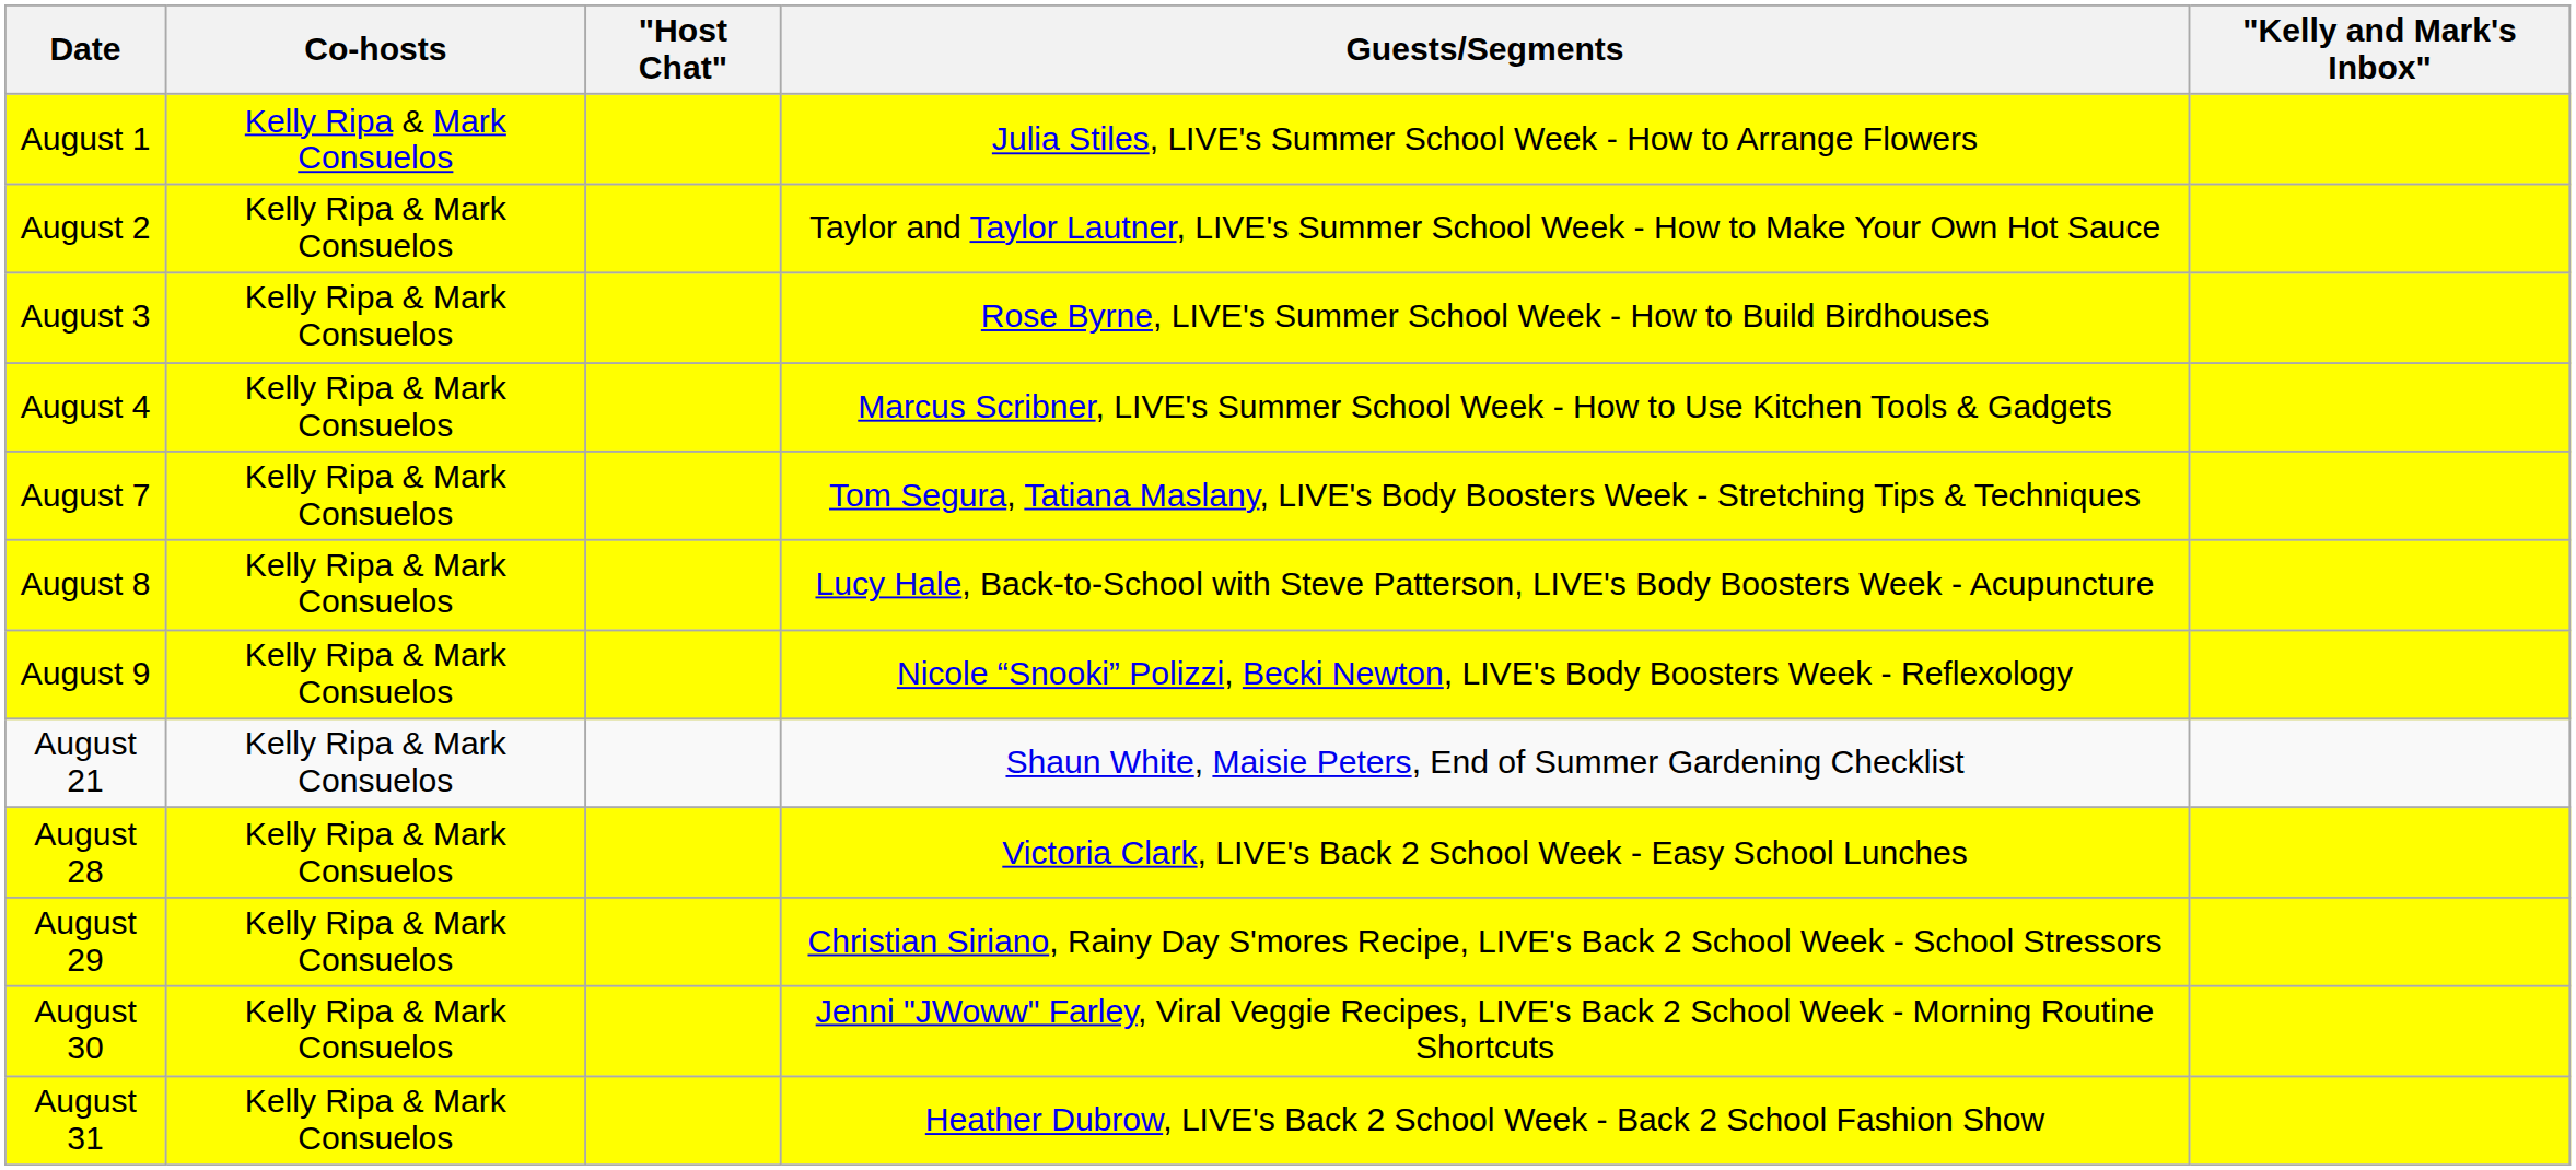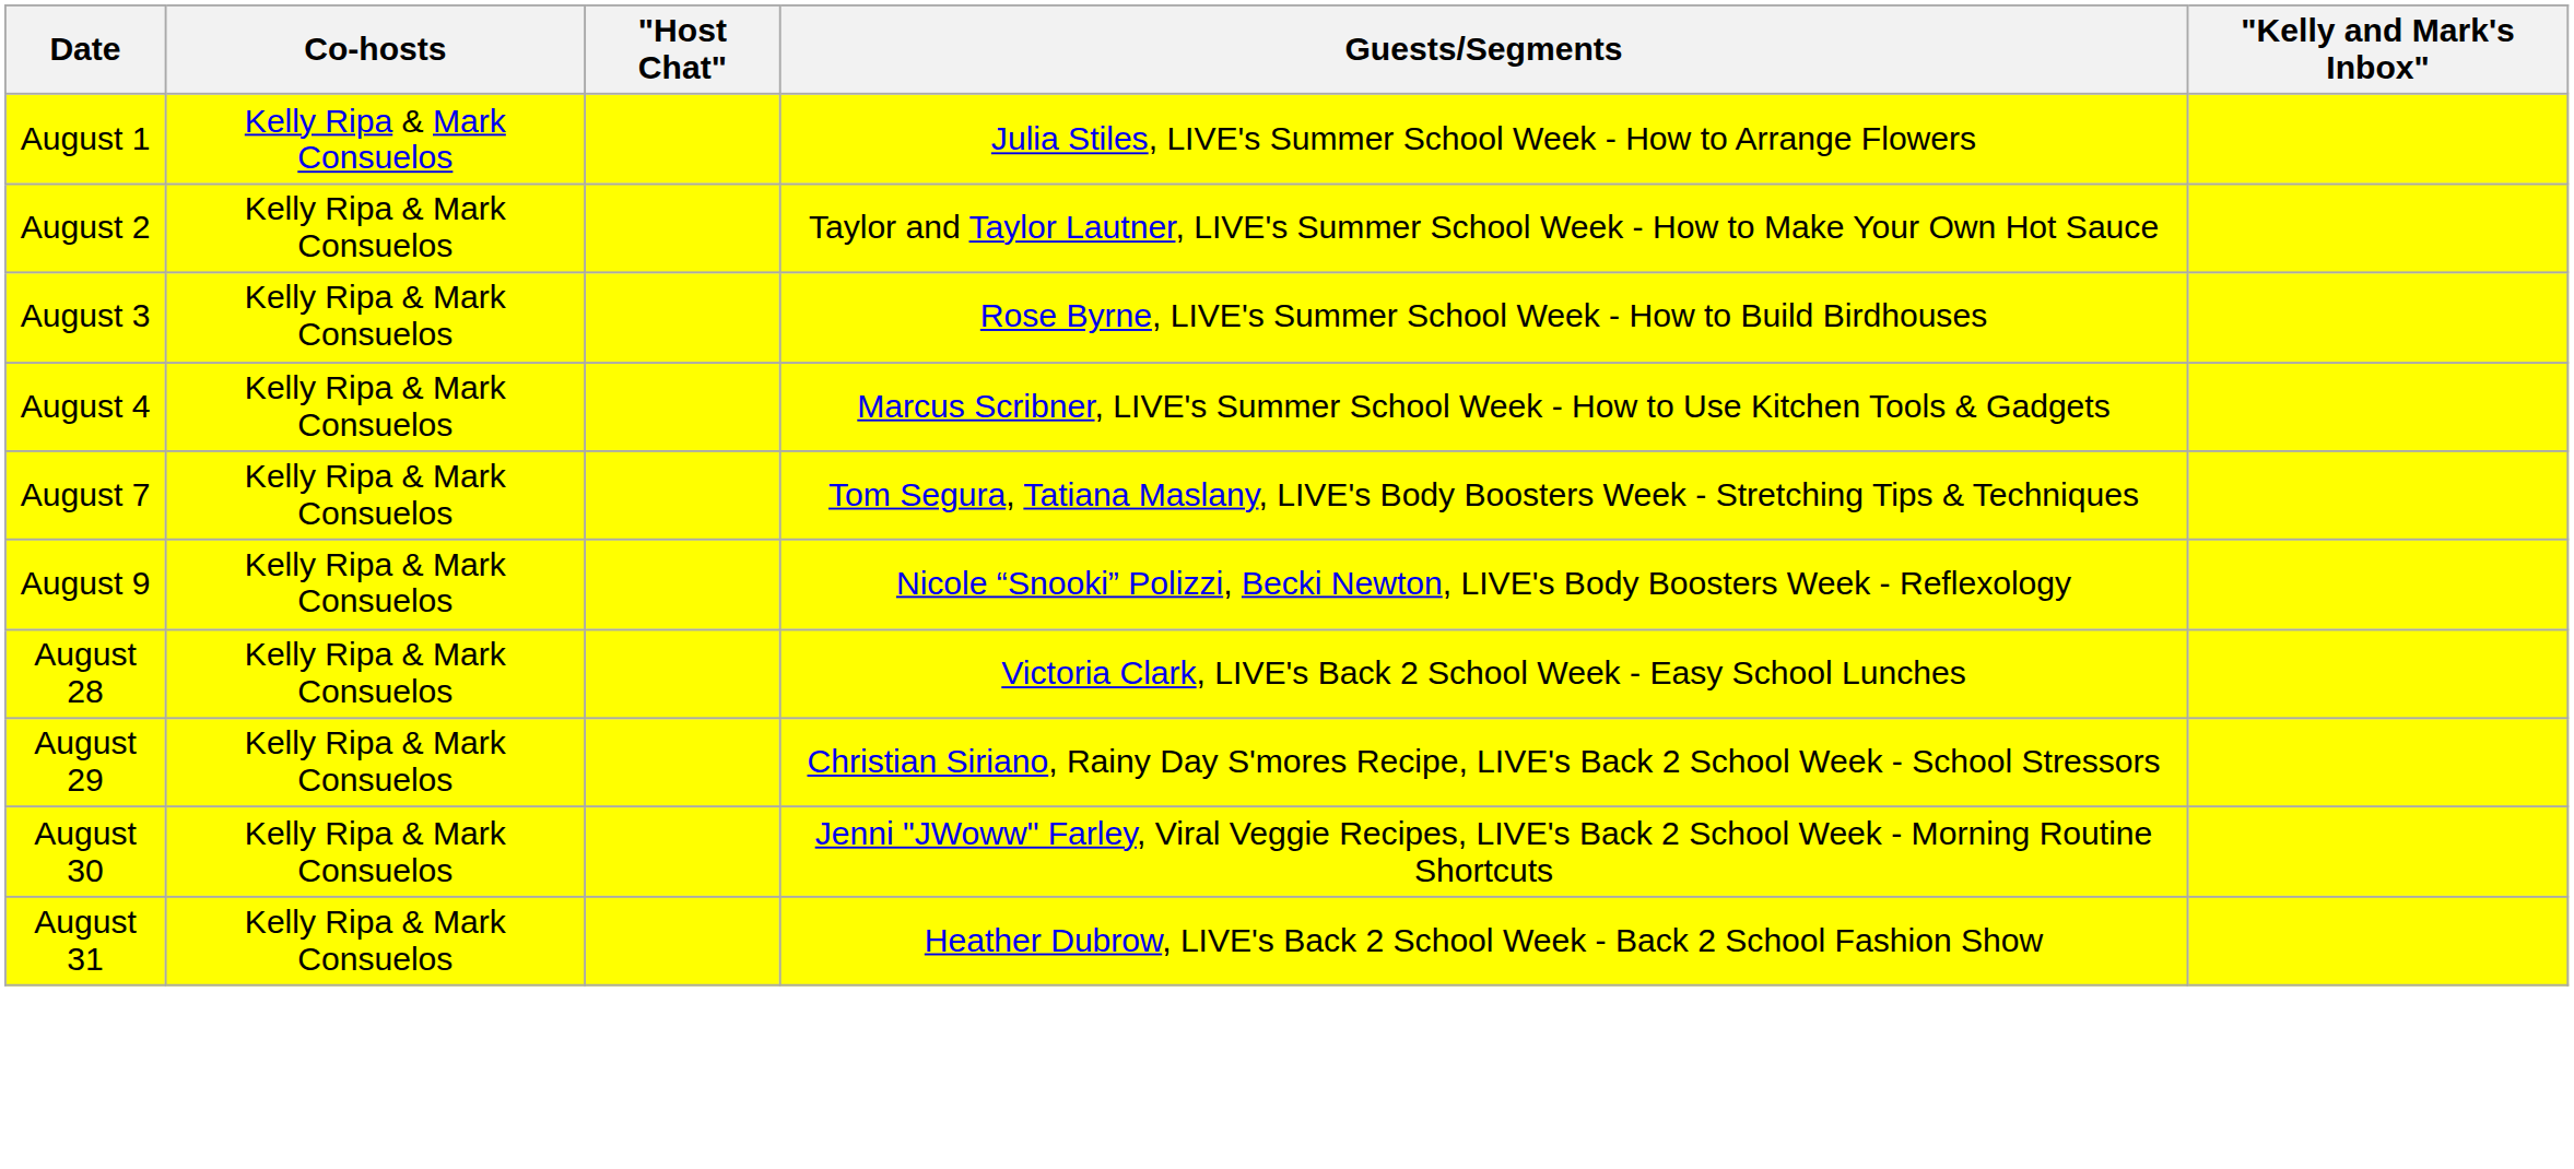 <table class="wikitable sortable" style="text-align:center;">
 <tr>
 <th>Date</th>
 <th>Co-hosts</th>
 <th>"Host Chat"</th>
 <th>Guests/Segments</th>
 <th>"Kelly and Mark's Inbox"</th>
 </tr>
 <tr style="background:yellow;">
 <td>August 1</td>
 <td><a href='#'>Kelly Ripa</a> & <a href='#'>Mark Consuelos</a></td>
 <td></td>
 <td><a href='#'>Julia Stiles</a>, LIVE's Summer School Week - How to Arrange Flowers</td>
 <td></td>
 </tr>
 <tr style="background:yellow;">
 <td>August 2</td>
 <td>Kelly Ripa & Mark Consuelos</td>
 <td></td>
 <td>Taylor and <a href='#'>Taylor Lautner</a>, LIVE's Summer School Week - How to Make Your Own Hot Sauce</td>
 <td></td>
 </tr>
 <tr style="background:yellow;">
 <td>August 3</td>
 <td>Kelly Ripa & Mark Consuelos</td>
 <td></td>
 <td><a href='#'>Rose Byrne</a>, LIVE's Summer School Week - How to Build Birdhouses</td>
 <td></td>
 </tr>
 <tr style="background:yellow;">
 <td>August 4</td>
 <td>Kelly Ripa & Mark Consuelos</td>
 <td></td>
 <td><a href='#'>Marcus Scribner</a>, LIVE's Summer School Week - How to Use Kitchen Tools & Gadgets</td>
 <td></td>
 </tr>
 <tr style="background:yellow;">
 <td>August 7</td>
 <td>Kelly Ripa & Mark Consuelos</td>
 <td></td>
 <td><a href='#'>Tom Segura</a>, <a href='#'>Tatiana Maslany</a>, LIVE's Body Boosters Week - Stretching Tips & Techniques</td>
 <td></td>
 </tr>
 <tr style="background:yellow;">
-<td>August 8</td>
-<td>Kelly Ripa & Mark Consuelos</td>
-<td></td>
-<td><a href='#'>Lucy Hale</a>, Back-to-School with Steve Patterson, LIVE's Body Boosters Week - Acupuncture</td>
-<td></td>
-</tr>
-<tr style="background:yellow;">
 <td>August 9</td>
 <td>Kelly Ripa & Mark Consuelos</td>
 <td></td>
 <td><a href='#'>Nicole “Snooki” Polizzi</a>, <a href='#'>Becki Newton</a>, LIVE's Body Boosters Week - Reflexology</td>
-<td></td>
-</tr>
-<tr>
-<td>August 21</td>
-<td>Kelly Ripa & Mark Consuelos</td>
-<td></td>
-<td><a href='#'>Shaun White</a>, <a href='#'>Maisie Peters</a>, End of Summer Gardening Checklist</td>
 <td></td>
 </tr>
 <tr style="background:yellow;">
 <td>August 28</td>
 <td>Kelly Ripa & Mark Consuelos</td>
 <td></td>
 <td><a href='#'>Victoria Clark</a>, LIVE's Back 2 School Week - Easy School Lunches</td>
 <td></td>
 </tr>
 <tr style="background:yellow;">
 <td>August 29</td>
 <td>Kelly Ripa & Mark Consuelos</td>
 <td></td>
 <td><a href='#'>Christian Siriano</a>, Rainy Day S'mores Recipe, LIVE's Back 2 School Week - School Stressors</td>
 <td></td>
 </tr>
 <tr style="background:yellow;">
 <td>August 30</td>
 <td>Kelly Ripa & Mark Consuelos</td>
 <td></td>
 <td><a href='#'>Jenni "JWoww" Farley</a>, Viral Veggie Recipes, LIVE's Back 2 School Week - Morning Routine Shortcuts</td>
 <td></td>
 </tr>
 <tr style="background:yellow;">
 <td>August 31</td>
 <td>Kelly Ripa & Mark Consuelos</td>
 <td></td>
 <td><a href='#'>Heather Dubrow</a>, LIVE's Back 2 School Week - Back 2 School Fashion Show</td>
 <td></td>
 </tr>
 </table>
